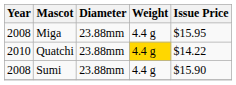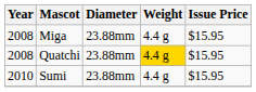 <table class="wikitable">
 <tr>
 <th>Year</th>
 <th>Mascot</th>
 <th>Diameter</th>
 <th>Weight</th>
 <th>Issue Price</th>
 </tr>
 <tr>
 <td>2008</td>
 <td>Miga</td>
 <td>23.88mm</td>
 <td>4.4 g</td>
 <td>$15.95</td>
 </tr>
 <tr>
-<td>2010</td>
+<td>2008</td>
 <td>Quatchi</td>
 <td>23.88mm</td>
 <td style="background: gold;">4.4 g</td>
-<td>$14.22</td>
+<td>$15.95</td>
 </tr>
 <tr>
-<td>2008</td>
+<td>2010</td>
 <td>Sumi</td>
 <td>23.88mm</td>
 <td>4.4 g</td>
-<td>$15.90</td>
+<td>$15.95</td>
 </tr>
 <tr>
 </tr>
 </table>
